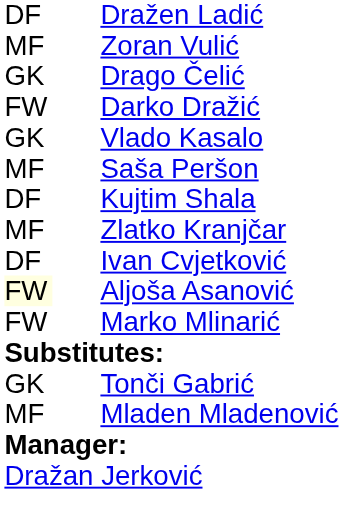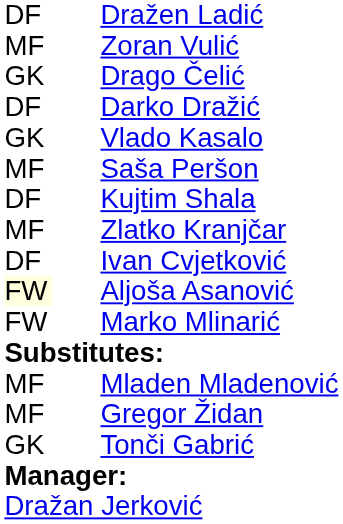 <table style="font-size:90%; margin:0.2em auto;" cellspacing="0" cellpadding="0">
 <tr>
 <th width="25"></th>
 <th width="25"></th>
 </tr>
 <tr>
 <td>DF</td>
 <td></td>
 <td><a href='#'>Dražen Ladić</a></td>
 </tr>
 <tr>
 <td>MF</td>
 <td></td>
 <td><a href='#'>Zoran Vulić</a></td>
 </tr>
 <tr>
 <td>GK</td>
 <td></td>
 <td><a href='#'>Drago Čelić</a></td>
 </tr>
 <tr>
-<td>FW</td>
+<td>DF</td>
 <td></td>
 <td><a href='#'>Darko Dražić</a></td>
 </tr>
 <tr>
 <td>GK</td>
 <td></td>
 <td><a href='#'>Vlado Kasalo</a></td>
 </tr>
 <tr>
 <td>MF</td>
 <td></td>
 <td><a href='#'>Saša Peršon</a></td>
 </tr>
 <tr>
 <td>DF</td>
 <td></td>
 <td><a href='#'>Kujtim Shala</a></td>
 </tr>
 <tr>
 <td>MF</td>
 <td></td>
 <td><a href='#'>Zlatko Kranjčar</a></td>
 </tr>
 <tr>
 <td>DF</td>
 <td></td>
 <td><a href='#'>Ivan Cvjetković</a></td>
 </tr>
 <tr>
 <td style="background: lightyellow;">FW</td>
 <td></td>
 <td><a href='#'>Aljoša Asanović</a></td>
 </tr>
 <tr>
 <td>FW</td>
 <td></td>
 <td><a href='#'>Marko Mlinarić</a></td>
 </tr>
 <tr>
 <td colspan=4><strong>Substitutes:</strong></td>
 </tr>
 <tr>
-<td>GK</td>
+<td>MF</td>
 <td></td>
-<td><a href='#'>Tonči Gabrić</a></td>
+<td><a href='#'>Mladen Mladenović</a></td>
 <td></td>
 </tr>
 <tr>
 <td>MF</td>
 <td></td>
-<td><a href='#'>Mladen Mladenović</a></td>
+<td><a href='#'>Gregor Židan</a></td>
+<td></td>
+</tr>
+<tr>
+<td>GK</td>
+<td></td>
+<td><a href='#'>Tonči Gabrić</a></td>
 <td></td>
 </tr>
 <tr>
 </tr>
 <tr>
 <td colspan=4><strong>Manager:</strong></td>
 </tr>
 <tr>
 <td colspan="4"> <a href='#'>Dražan Jerković</a></td>
 </tr>
 </table>
